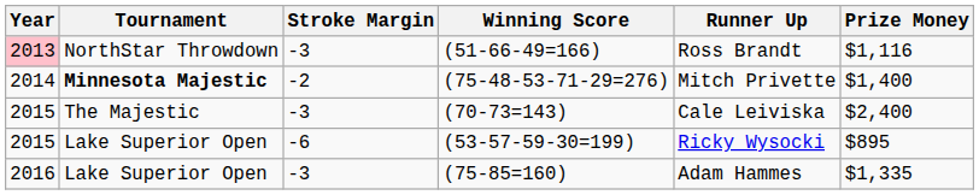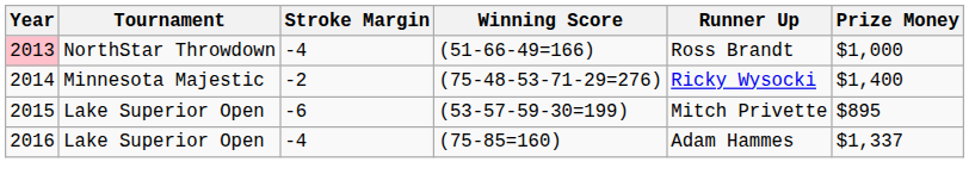 <table class="wikitable">
 <tr>
 <th>Year</th>
 <th>Tournament</th>
 <th>Stroke Margin</th>
 <th>Winning Score</th>
 <th>Runner Up</th>
 <th>Prize Money</th>
 </tr>
 <tr>
 <td style="background: pink;">2013</td>
 <td>NorthStar Throwdown</td>
-<td>-3</td>
+<td>-4</td>
 <td>(51-66-49=166)</td>
 <td>Ross Brandt</td>
-<td>$1,116</td>
+<td>$1,000</td>
 </tr>
 <tr>
 <td>2014</td>
-<td><strong>Minnesota Majestic</strong></td>
+<td>Minnesota Majestic</td>
 <td>-2</td>
 <td>(75-48-53-71-29=276)</td>
-<td>Mitch Privette</td>
+<td><a href='#'>Ricky Wysocki</a></td>
 <td>$1,400</td>
-</tr>
-<tr>
-<td>2015</td>
-<td>The Majestic</td>
-<td>-3</td>
-<td>(70-73=143)</td>
-<td>Cale Leiviska</td>
-<td>$2,400</td>
 </tr>
 <tr>
 <td>2015</td>
 <td>Lake Superior Open</td>
 <td>-6</td>
 <td>(53-57-59-30=199)</td>
-<td><a href='#'>Ricky Wysocki</a></td>
+<td>Mitch Privette</td>
 <td>$895</td>
 </tr>
 <tr>
 <td>2016</td>
 <td>Lake Superior Open</td>
-<td>-3</td>
+<td>-4</td>
 <td>(75-85=160)</td>
 <td>Adam Hammes</td>
-<td>$1,335</td>
+<td>$1,337</td>
 </tr>
 </table>
